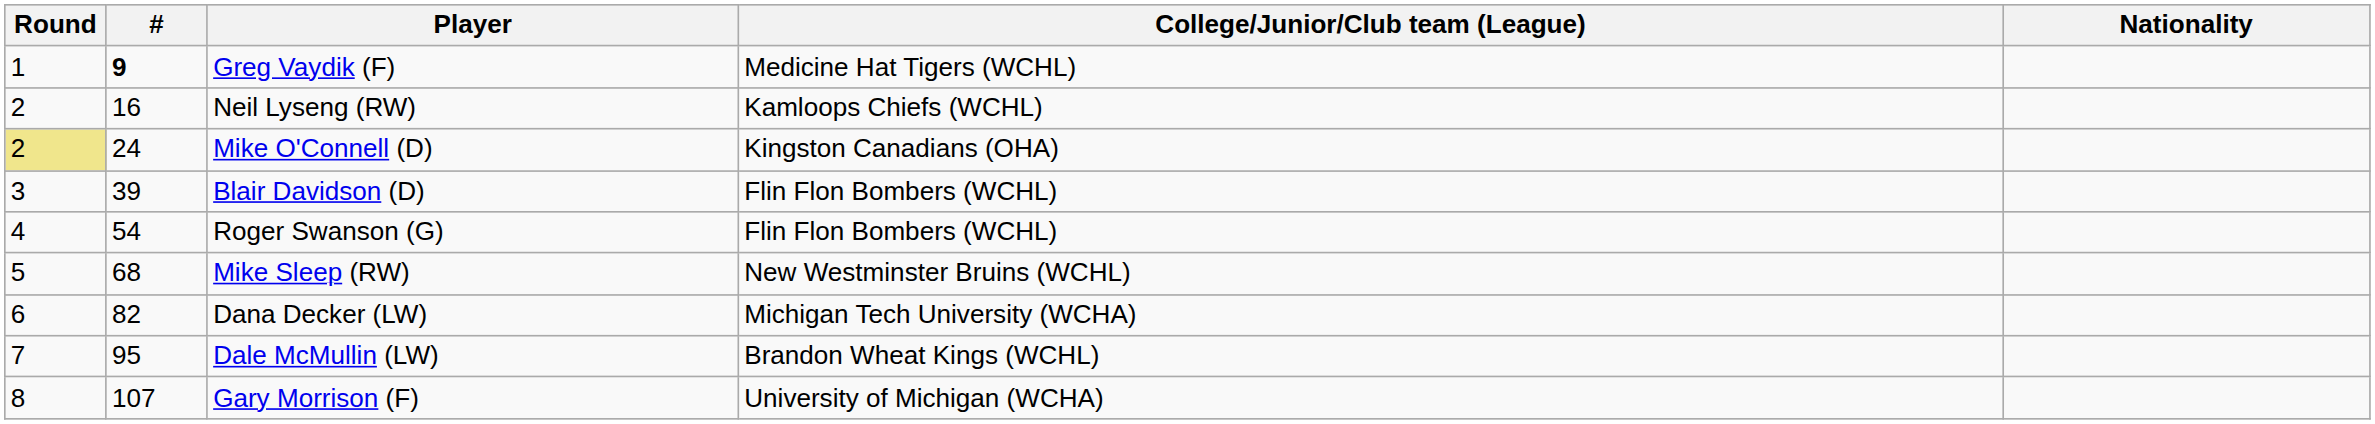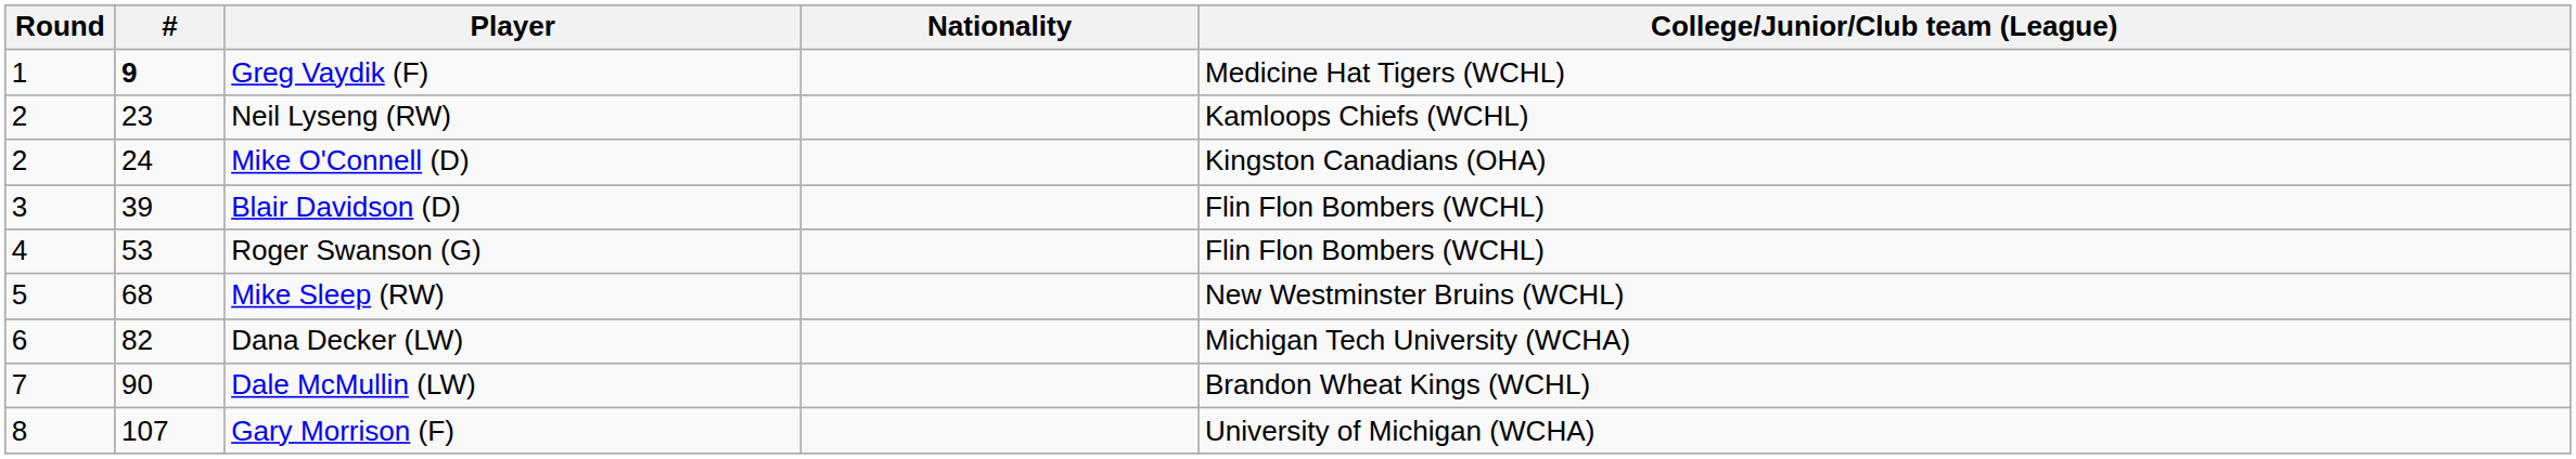 <table class="wikitable">
 <tr align="center">
 <th bgcolor="#DDDDFF" width="4.0%">Round</th>
 <th bgcolor="#DDDDFF" width="4.0%">#</th>
 <th bgcolor="#DDDDFF" width="21.0%">Player</th>
+<th bgcolor="#DDDDFF" width="14.5%">Nationality</th>
 <th bgcolor="#DDDDFF" width="50.0%">College/Junior/Club team (League)</th>
-<th bgcolor="#DDDDFF" width="14.5%">Nationality</th>
 </tr>
 <tr>
 <td>1</td>
 <td><strong>9</strong></td>
 <td><a href='#'>Greg Vaydik</a> (F)</td>
+<td></td>
 <td>Medicine Hat Tigers (WCHL)</td>
-<td></td>
 </tr>
 <tr>
 <td>2</td>
-<td>16</td>
+<td>23</td>
 <td>Neil Lyseng (RW)</td>
+<td></td>
 <td>Kamloops Chiefs (WCHL)</td>
-<td></td>
 </tr>
 <tr>
-<td style="background: khaki;">2</td>
+<td>2</td>
 <td>24</td>
 <td><a href='#'>Mike O'Connell</a> (D)</td>
+<td></td>
 <td>Kingston Canadians (OHA)</td>
-<td></td>
 </tr>
 <tr>
 <td>3</td>
 <td>39</td>
 <td><a href='#'>Blair Davidson</a> (D)</td>
+<td></td>
 <td>Flin Flon Bombers (WCHL)</td>
-<td></td>
 </tr>
 <tr>
 <td>4</td>
-<td>54</td>
+<td>53</td>
 <td>Roger Swanson (G)</td>
+<td></td>
 <td>Flin Flon Bombers (WCHL)</td>
-<td></td>
 </tr>
 <tr>
 <td>5</td>
 <td>68</td>
 <td><a href='#'>Mike Sleep</a> (RW)</td>
+<td></td>
 <td>New Westminster Bruins (WCHL)</td>
-<td></td>
 </tr>
 <tr>
 <td>6</td>
 <td>82</td>
 <td>Dana Decker (LW)</td>
+<td></td>
 <td>Michigan Tech University (WCHA)</td>
-<td></td>
 </tr>
 <tr>
 <td>7</td>
-<td>95</td>
+<td>90</td>
 <td><a href='#'>Dale McMullin</a> (LW)</td>
+<td></td>
 <td>Brandon Wheat Kings (WCHL)</td>
-<td></td>
 </tr>
 <tr>
 <td>8</td>
 <td>107</td>
 <td><a href='#'>Gary Morrison</a> (F)</td>
+<td></td>
 <td>University of Michigan (WCHA)</td>
-<td></td>
 </tr>
 </table>
